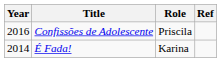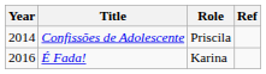 <table class="wikitable">
 <tr>
 <th>Year</th>
 <th>Title</th>
 <th>Role</th>
 <th>Ref</th>
 </tr>
 <tr>
-<td>2016</td>
+<td>2014</td>
 <td><em><a href='#'>Confissões de Adolescente</a></em></td>
 <td>Priscila</td>
 <td></td>
 </tr>
 <tr>
-<td>2014</td>
+<td>2016</td>
 <td><em><a href='#'>É Fada!</a></em></td>
 <td>Karina</td>
 <td></td>
 </tr>
 </table>
